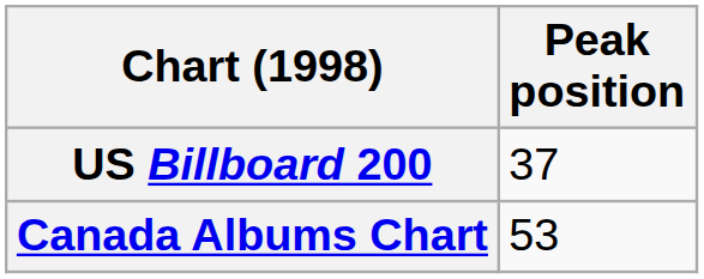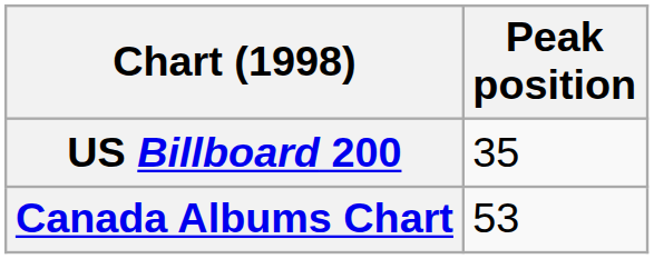 <table class="wikitable plainrowheaders">
 <tr>
 <th>Chart (1998)</th>
 <th>Peak<br>position</th>
 </tr>
 <tr>
 <th scope="row">US <a href='#'><em>Billboard</em> 200</a></th>
-<td>37</td>
+<td>35</td>
 </tr>
 <tr>
 <th scope="row"><a href='#'>Canada Albums Chart</a></th>
 <td>53</td>
 </tr>
 </table>
